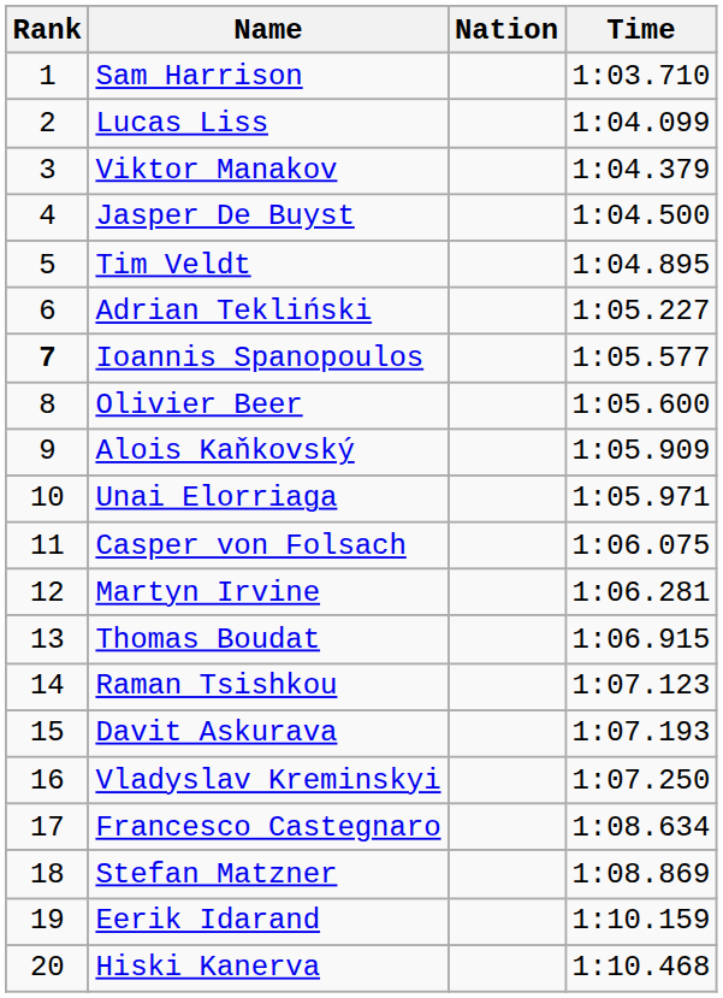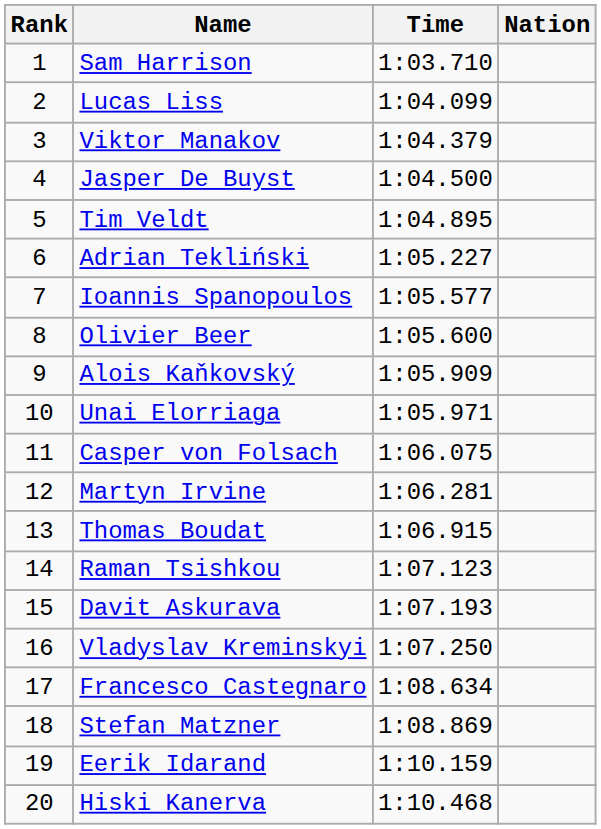 <table class="wikitable sortable" style="text-align:center">
 <tr>
 <th>Rank</th>
 <th>Name</th>
+<th>Time</th>
 <th>Nation</th>
-<th>Time</th>
 </tr>
 <tr>
 <td>1</td>
 <td align=left><a href='#'>Sam Harrison</a></td>
+<td>1:03.710</td>
 <td align=left></td>
-<td>1:03.710</td>
 </tr>
 <tr>
 <td>2</td>
 <td align=left><a href='#'>Lucas Liss</a></td>
+<td>1:04.099</td>
 <td align=left></td>
-<td>1:04.099</td>
 </tr>
 <tr>
 <td>3</td>
 <td align=left><a href='#'>Viktor Manakov</a></td>
+<td>1:04.379</td>
 <td align=left></td>
-<td>1:04.379</td>
 </tr>
 <tr>
 <td>4</td>
 <td align=left><a href='#'>Jasper De Buyst</a></td>
+<td>1:04.500</td>
 <td align=left></td>
-<td>1:04.500</td>
 </tr>
 <tr>
 <td>5</td>
 <td align=left><a href='#'>Tim Veldt</a></td>
+<td>1:04.895</td>
 <td align=left></td>
-<td>1:04.895</td>
 </tr>
 <tr>
 <td>6</td>
 <td align=left><a href='#'>Adrian Tekliński</a></td>
+<td>1:05.227</td>
 <td align=left></td>
-<td>1:05.227</td>
 </tr>
 <tr>
-<td><strong>7</strong></td>
+<td>7</td>
 <td align=left><a href='#'>Ioannis Spanopoulos</a></td>
+<td>1:05.577</td>
 <td align=left></td>
-<td>1:05.577</td>
 </tr>
 <tr>
 <td>8</td>
 <td align=left><a href='#'>Olivier Beer</a></td>
+<td>1:05.600</td>
 <td align=left></td>
-<td>1:05.600</td>
 </tr>
 <tr>
 <td>9</td>
 <td align=left><a href='#'>Alois Kaňkovský</a></td>
+<td>1:05.909</td>
 <td align=left></td>
-<td>1:05.909</td>
 </tr>
 <tr>
 <td>10</td>
 <td align=left><a href='#'>Unai Elorriaga</a></td>
+<td>1:05.971</td>
 <td align=left></td>
-<td>1:05.971</td>
 </tr>
 <tr>
 <td>11</td>
 <td align=left><a href='#'>Casper von Folsach</a></td>
+<td>1:06.075</td>
 <td align=left></td>
-<td>1:06.075</td>
 </tr>
 <tr>
 <td>12</td>
 <td align=left><a href='#'>Martyn Irvine</a></td>
+<td>1:06.281</td>
 <td align=left></td>
-<td>1:06.281</td>
 </tr>
 <tr>
 <td>13</td>
 <td align=left><a href='#'>Thomas Boudat</a></td>
+<td>1:06.915</td>
 <td align=left></td>
-<td>1:06.915</td>
 </tr>
 <tr>
 <td>14</td>
 <td align=left><a href='#'>Raman Tsishkou</a></td>
+<td>1:07.123</td>
 <td align=left></td>
-<td>1:07.123</td>
 </tr>
 <tr>
 <td>15</td>
 <td align=left><a href='#'>Davit Askurava</a></td>
+<td>1:07.193</td>
 <td align=left></td>
-<td>1:07.193</td>
 </tr>
 <tr>
 <td>16</td>
 <td align=left><a href='#'>Vladyslav Kreminskyi</a></td>
+<td>1:07.250</td>
 <td align=left></td>
-<td>1:07.250</td>
 </tr>
 <tr>
 <td>17</td>
 <td align=left><a href='#'>Francesco Castegnaro</a></td>
+<td>1:08.634</td>
 <td align=left></td>
-<td>1:08.634</td>
 </tr>
 <tr>
 <td>18</td>
 <td align=left><a href='#'>Stefan Matzner</a></td>
+<td>1:08.869</td>
 <td align=left></td>
-<td>1:08.869</td>
 </tr>
 <tr>
 <td>19</td>
 <td align=left><a href='#'>Eerik Idarand</a></td>
+<td>1:10.159</td>
 <td align=left></td>
-<td>1:10.159</td>
 </tr>
 <tr>
 <td>20</td>
 <td align=left><a href='#'>Hiski Kanerva</a></td>
+<td>1:10.468</td>
 <td align=left></td>
-<td>1:10.468</td>
 </tr>
 </table>
